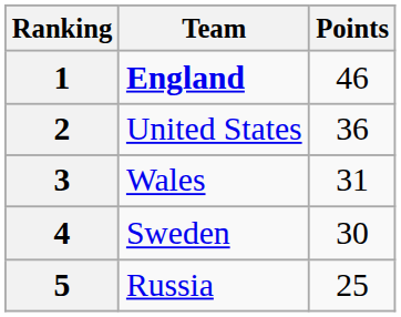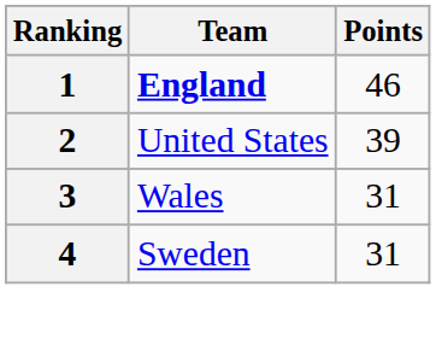 <table class="wikitable">
 <tr style="font-size:10pt;font-weight:bold">
 <th>Ranking</th>
 <th>Team</th>
 <th>Points</th>
 </tr>
 <tr>
 <th>1</th>
 <td> <strong><a href='#'>England</a></strong></td>
 <td align=center>46</td>
 </tr>
 <tr>
 <th>2</th>
 <td> <a href='#'>United States</a></td>
-<td align=center>36</td>
+<td align=center>39</td>
 </tr>
 <tr>
 <th>3</th>
 <td> <a href='#'>Wales</a></td>
 <td align=center>31</td>
 </tr>
 <tr>
 <th>4</th>
 <td> <a href='#'>Sweden</a></td>
-<td align=center>30</td>
-</tr>
-<tr>
-<th>5</th>
-<td> <a href='#'>Russia</a></td>
-<td align=center>25</td>
+<td align=center>31</td>
 </tr>
 </table>
